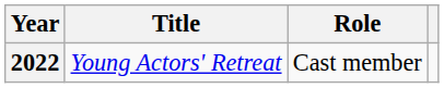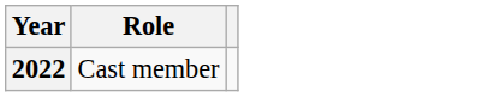 <table class="wikitable plainrowheaders">
 <tr>
 <th scope="col">Year</th>
-<th scope="col">Title</th>
 <th scope="col">Role</th>
 <th scope="col" class="unsortable"></th>
 </tr>
 <tr>
 <th scope="row">2022</th>
-<td><em><a href='#'>Young Actors' Retreat</a></em></td>
 <td>Cast member</td>
 <td></td>
 </tr>
 </table>
